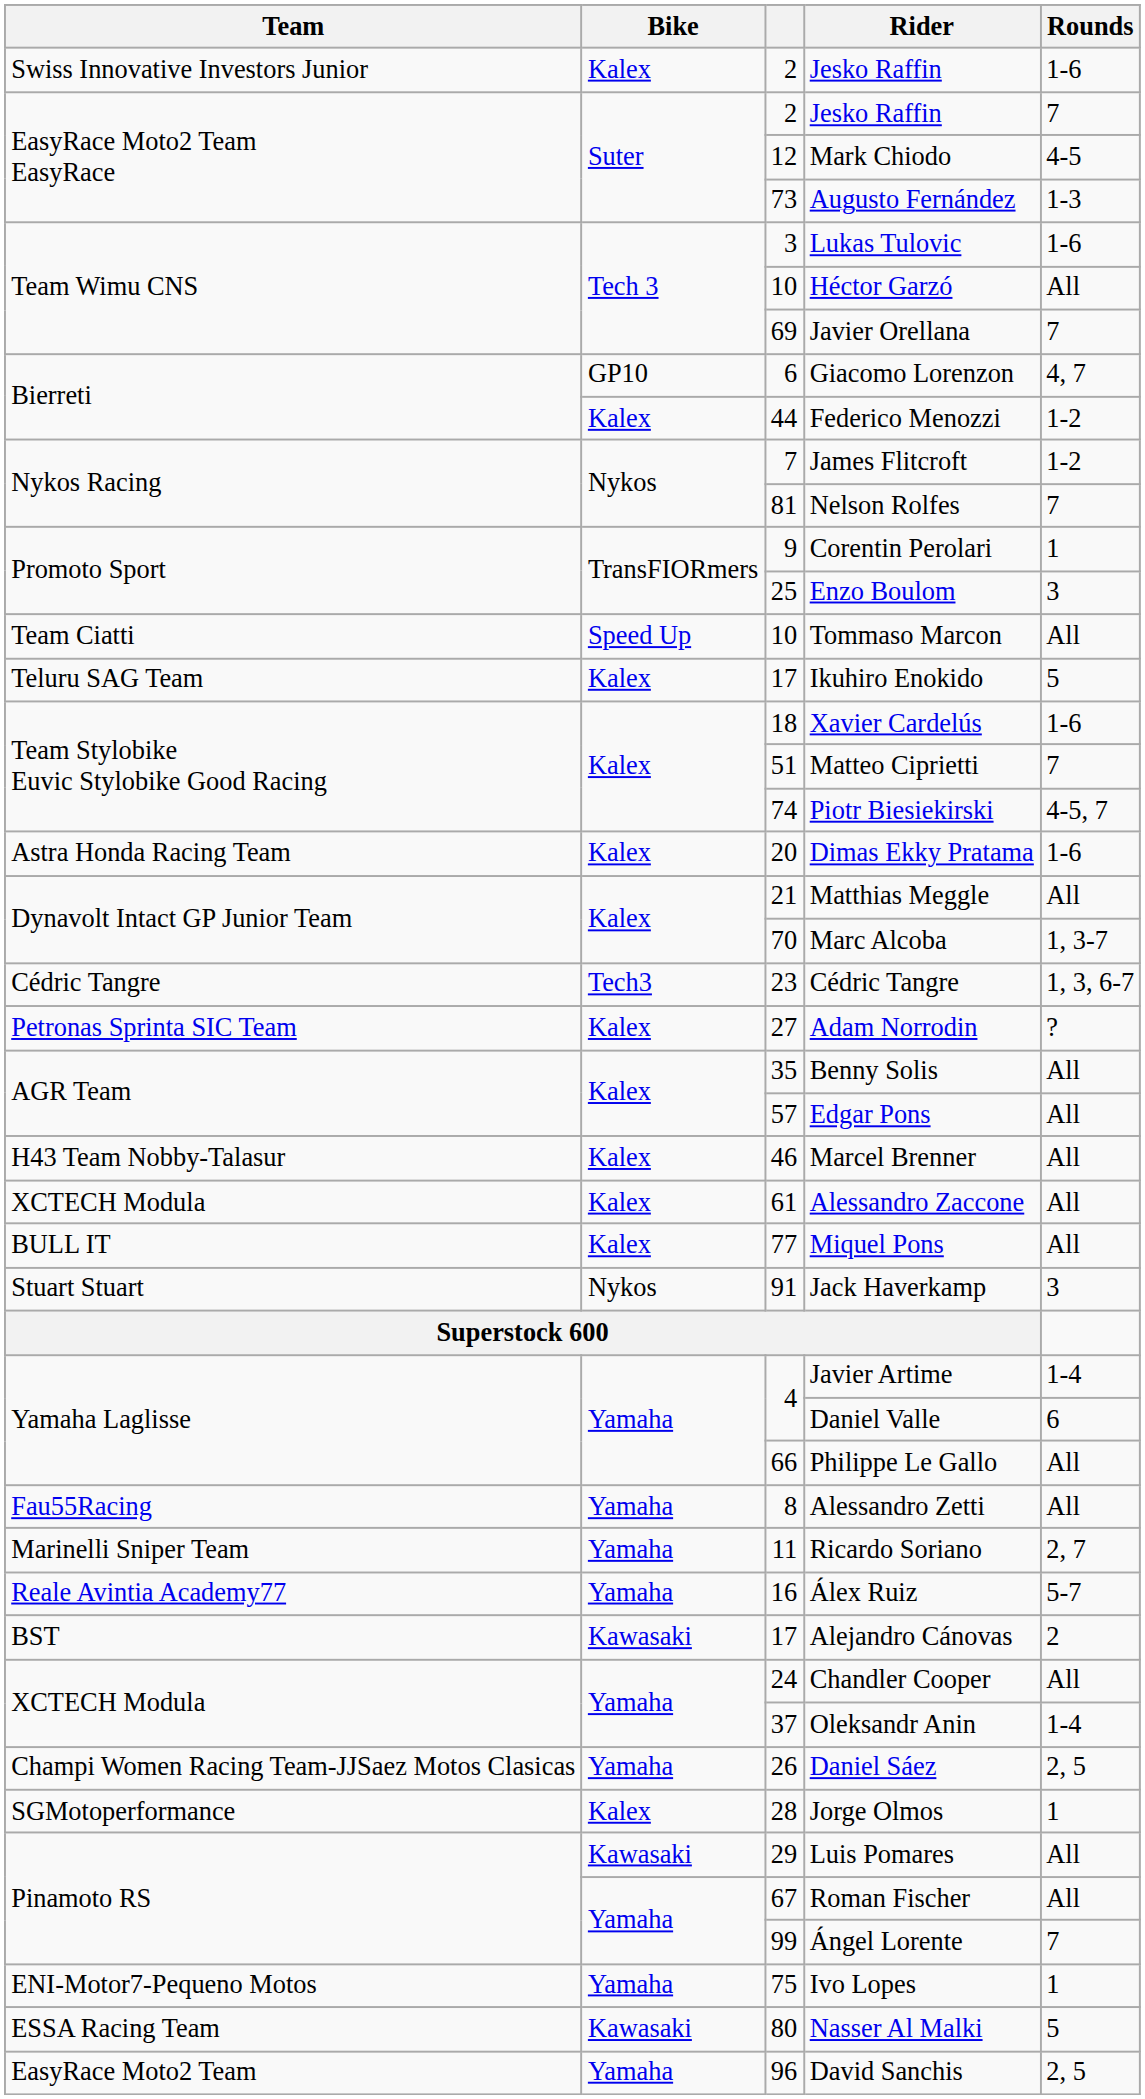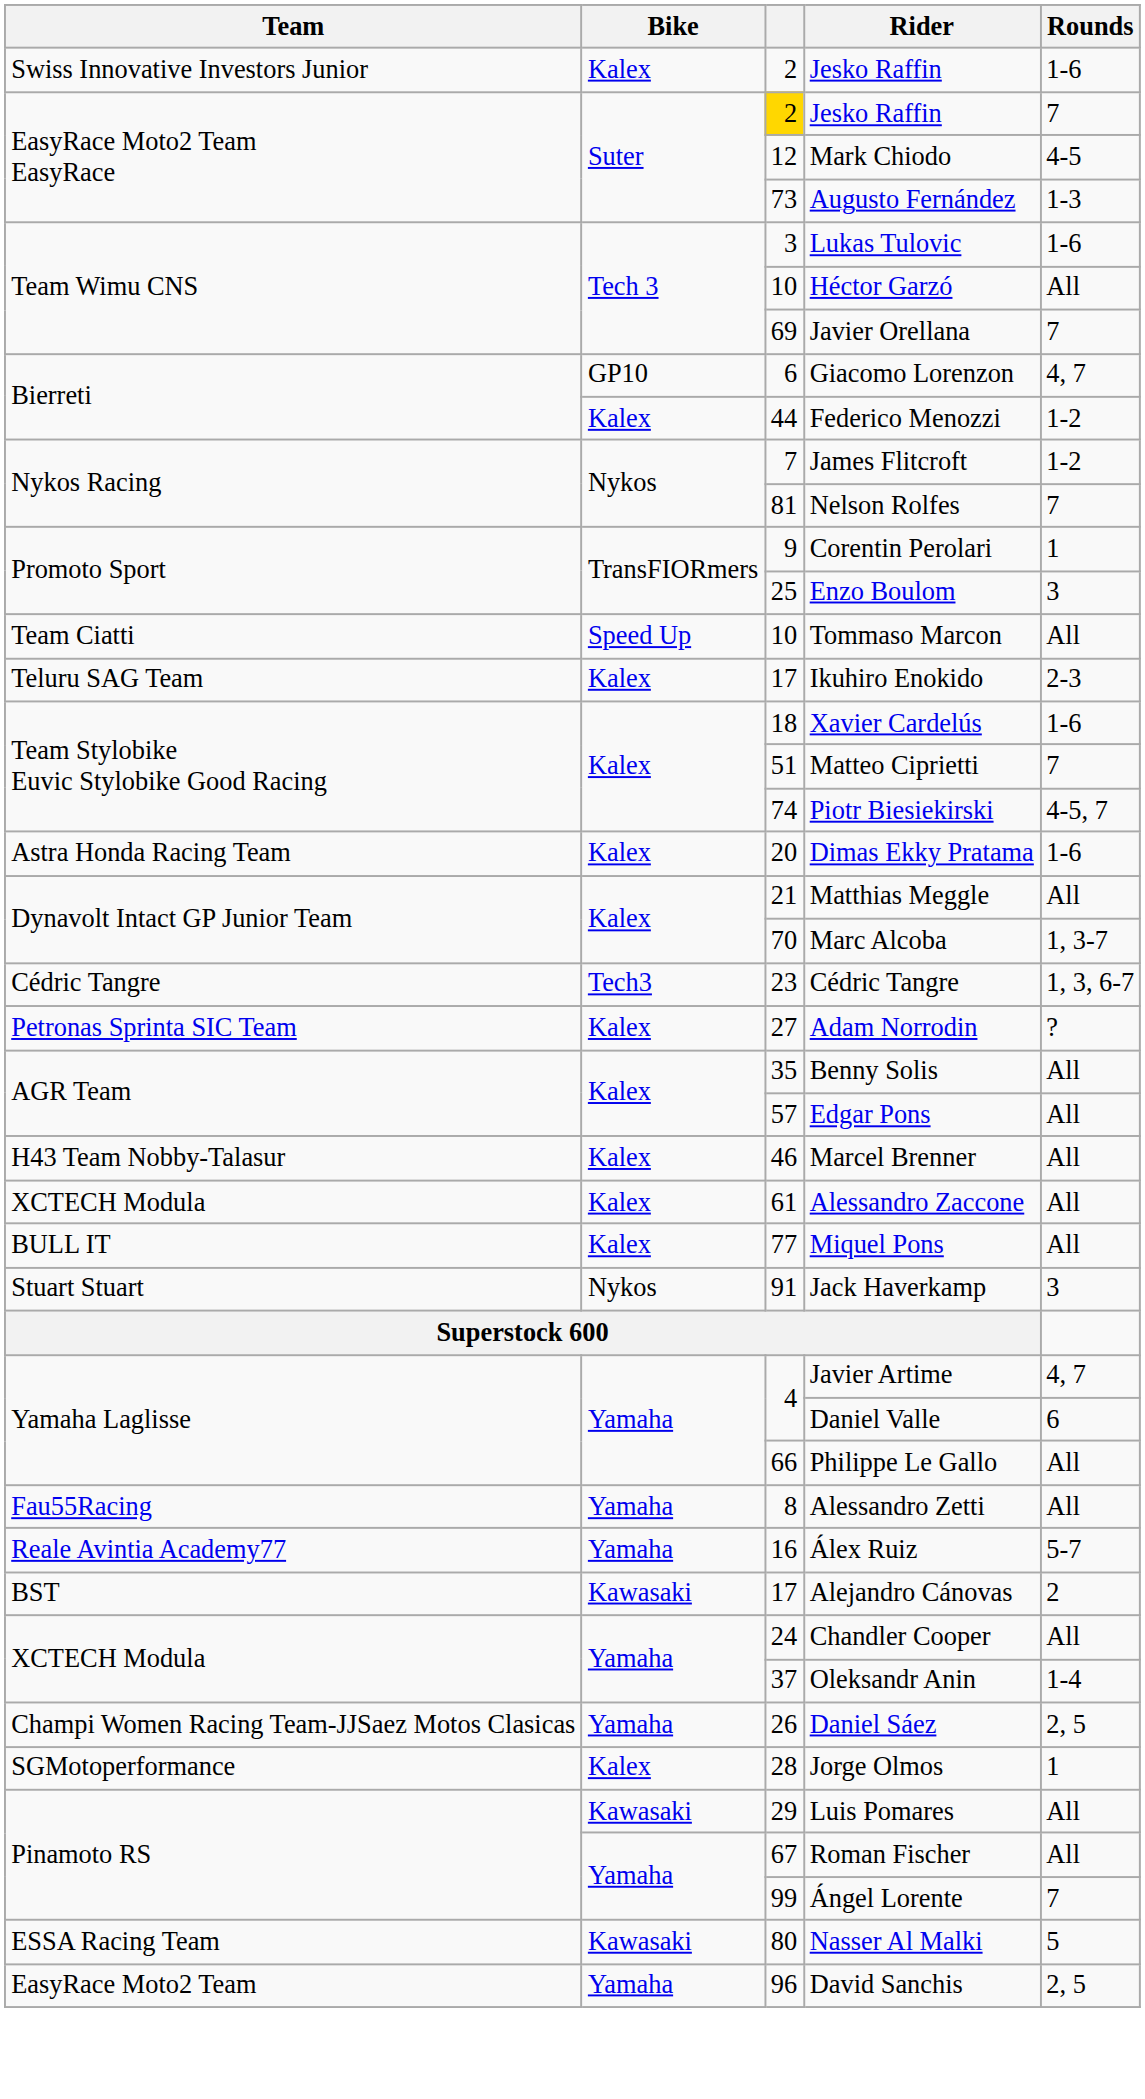 <table class="wikitable" style="font-size: 85%">
 <tr>
 <th>Team</th>
 <th>Bike</th>
 <th></th>
 <th>Rider</th>
 <th>Rounds</th>
 </tr>
 <tr>
 <td> Swiss Innovative Investors Junior</td>
 <td><a href='#'>Kalex</a></td>
 <td align=right>2</td>
 <td> <a href='#'>Jesko Raffin</a></td>
 <td>1-6</td>
 </tr>
 <tr>
 <td rowspan=3> EasyRace Moto2 Team<br> EasyRace</td>
 <td rowspan=3><a href='#'>Suter</a></td>
-<td align=right>2</td>
+<td align=right style="background: gold;">2</td>
 <td> <a href='#'>Jesko Raffin</a></td>
 <td>7</td>
 </tr>
 <tr>
 <td align=right>12</td>
 <td> Mark Chiodo</td>
 <td>4-5</td>
 </tr>
 <tr>
 <td align=right>73</td>
 <td> <a href='#'>Augusto Fernández</a></td>
 <td>1-3</td>
 </tr>
 <tr>
 <td rowspan=3> Team Wimu CNS</td>
 <td rowspan=3><a href='#'>Tech 3</a></td>
 <td align=right>3</td>
 <td> <a href='#'>Lukas Tulovic</a></td>
 <td>1-6</td>
 </tr>
 <tr>
 <td align=right>10</td>
 <td> <a href='#'>Héctor Garzó</a></td>
 <td>All</td>
 </tr>
 <tr>
 <td align=right>69</td>
 <td> Javier Orellana</td>
 <td>7</td>
 </tr>
 <tr>
 <td rowspan=2> Bierreti</td>
 <td>GP10</td>
 <td align=right>6</td>
 <td> Giacomo Lorenzon</td>
 <td>4, 7</td>
 </tr>
 <tr>
 <td><a href='#'>Kalex</a></td>
 <td align=right>44</td>
 <td> Federico Menozzi</td>
 <td>1-2</td>
 </tr>
 <tr>
 <td rowspan=2> Nykos Racing</td>
 <td rowspan=2>Nykos</td>
 <td align=right>7</td>
 <td> James Flitcroft</td>
 <td>1-2</td>
 </tr>
 <tr>
 <td align=right>81</td>
 <td> Nelson Rolfes</td>
 <td>7</td>
 </tr>
 <tr>
 <td rowspan=2> Promoto Sport</td>
 <td rowspan=2>TransFIORmers</td>
 <td align=right>9</td>
 <td> Corentin Perolari</td>
 <td>1</td>
 </tr>
 <tr>
 <td align=right>25</td>
 <td> <a href='#'>Enzo Boulom</a></td>
 <td>3</td>
 </tr>
 <tr>
 <td> Team Ciatti</td>
 <td><a href='#'>Speed Up</a></td>
 <td align=right>10</td>
 <td> Tommaso Marcon</td>
 <td>All</td>
 </tr>
 <tr>
 <td> Teluru SAG Team</td>
 <td><a href='#'>Kalex</a></td>
 <td align=right>17</td>
 <td> Ikuhiro Enokido</td>
-<td>5</td>
+<td>2-3</td>
 </tr>
 <tr>
 <td rowspan=3> Team Stylobike<br> Euvic Stylobike Good Racing</td>
 <td rowspan=3><a href='#'>Kalex</a></td>
 <td align=right>18</td>
 <td> <a href='#'>Xavier Cardelús</a></td>
 <td>1-6</td>
 </tr>
 <tr>
 <td align=right>51</td>
 <td> Matteo Ciprietti</td>
 <td>7</td>
 </tr>
 <tr>
 <td align=right>74</td>
 <td> <a href='#'>Piotr Biesiekirski</a></td>
 <td>4-5, 7</td>
 </tr>
 <tr>
 <td> Astra Honda Racing Team</td>
 <td><a href='#'>Kalex</a></td>
 <td align=right>20</td>
 <td> <a href='#'>Dimas Ekky Pratama</a></td>
 <td>1-6</td>
 </tr>
 <tr>
 <td rowspan=2> Dynavolt Intact GP Junior Team</td>
 <td rowspan=2><a href='#'>Kalex</a></td>
 <td align=right>21</td>
 <td> Matthias Meggle</td>
 <td>All</td>
 </tr>
 <tr>
 <td align=right>70</td>
 <td> Marc Alcoba</td>
 <td>1, 3-7</td>
 </tr>
 <tr>
 <td> Cédric Tangre</td>
 <td><a href='#'>Tech3</a></td>
 <td align=right>23</td>
 <td> Cédric Tangre</td>
 <td>1, 3, 6-7</td>
 </tr>
 <tr>
 <td> <a href='#'>Petronas Sprinta SIC Team</a></td>
 <td><a href='#'>Kalex</a></td>
 <td align=right>27</td>
 <td> <a href='#'>Adam Norrodin</a></td>
 <td>?</td>
 </tr>
 <tr>
 <td rowspan=2> AGR Team</td>
 <td rowspan=2><a href='#'>Kalex</a></td>
 <td align=right>35</td>
 <td> Benny Solis</td>
 <td>All</td>
 </tr>
 <tr>
 <td align=right>57</td>
 <td> <a href='#'>Edgar Pons</a></td>
 <td>All</td>
 </tr>
 <tr>
 <td> H43 Team Nobby-Talasur</td>
 <td><a href='#'>Kalex</a></td>
 <td align=right>46</td>
 <td> Marcel Brenner</td>
 <td>All</td>
 </tr>
 <tr>
 <td> XCTECH Modula</td>
 <td><a href='#'>Kalex</a></td>
 <td align=right>61</td>
 <td> <a href='#'>Alessandro Zaccone</a></td>
 <td>All</td>
 </tr>
 <tr>
 <td> BULL IT</td>
 <td><a href='#'>Kalex</a></td>
 <td align=right>77</td>
 <td> <a href='#'>Miquel Pons</a></td>
 <td>All</td>
 </tr>
 <tr>
 <td> Stuart Stuart</td>
 <td>Nykos</td>
 <td align=right>91</td>
 <td> Jack Haverkamp</td>
 <td>3</td>
 </tr>
 <tr>
 <th colspan=4>Superstock 600</th>
 </tr>
 <tr>
 <td rowspan=3> Yamaha Laglisse</td>
 <td rowspan=3><a href='#'>Yamaha</a></td>
 <td rowspan=2 align=right>4</td>
 <td> Javier Artime</td>
-<td>1-4</td>
+<td>4, 7</td>
 </tr>
 <tr>
 <td> Daniel Valle</td>
 <td>6</td>
 </tr>
 <tr>
 <td align=right>66</td>
 <td> Philippe Le Gallo</td>
 <td>All</td>
 </tr>
 <tr>
 <td> <a href='#'>Fau55Racing</a></td>
 <td><a href='#'>Yamaha</a></td>
 <td align=right>8</td>
 <td> Alessandro Zetti</td>
 <td>All</td>
-</tr>
-<tr>
-<td> Marinelli Sniper Team</td>
-<td><a href='#'>Yamaha</a></td>
-<td align=right>11</td>
-<td> Ricardo Soriano</td>
-<td>2, 7</td>
 </tr>
 <tr>
 <td> <a href='#'>Reale Avintia Academy77</a></td>
 <td><a href='#'>Yamaha</a></td>
 <td align=right>16</td>
 <td> Álex Ruiz</td>
 <td>5-7</td>
 </tr>
 <tr>
 <td> BST</td>
 <td><a href='#'>Kawasaki</a></td>
 <td align=right>17</td>
 <td> Alejandro Cánovas</td>
 <td>2</td>
 </tr>
 <tr>
 <td rowspan=2> XCTECH Modula</td>
 <td rowspan=2><a href='#'>Yamaha</a></td>
 <td align=right>24</td>
 <td> Chandler Cooper</td>
 <td>All</td>
 </tr>
 <tr>
 <td align=right>37</td>
 <td> Oleksandr Anin</td>
 <td>1-4</td>
 </tr>
 <tr>
 <td> Champi Women Racing Team-JJSaez Motos Clasicas</td>
 <td><a href='#'>Yamaha</a></td>
 <td align=right>26</td>
 <td> <a href='#'>Daniel Sáez</a></td>
 <td>2, 5</td>
 </tr>
 <tr>
 <td> SGMotoperformance</td>
 <td><a href='#'>Kalex</a></td>
 <td align=right>28</td>
 <td> Jorge Olmos</td>
 <td>1</td>
 </tr>
 <tr>
 <td rowspan=3> Pinamoto RS</td>
 <td><a href='#'>Kawasaki</a></td>
 <td align=right>29</td>
 <td> Luis Pomares</td>
 <td>All</td>
 </tr>
 <tr>
 <td rowspan=2><a href='#'>Yamaha</a></td>
 <td align=right>67</td>
 <td> Roman Fischer</td>
 <td>All</td>
 </tr>
 <tr>
 <td align=right>99</td>
 <td> Ángel Lorente</td>
 <td>7</td>
 </tr>
 <tr>
-<td> ENI-Motor7-Pequeno Motos</td>
-<td><a href='#'>Yamaha</a></td>
-<td align=right>75</td>
-<td> Ivo Lopes</td>
-<td>1</td>
-</tr>
-<tr>
 <td> ESSA Racing Team</td>
 <td><a href='#'>Kawasaki</a></td>
 <td align=right>80</td>
 <td> <a href='#'>Nasser Al Malki</a></td>
 <td>5</td>
 </tr>
 <tr>
 <td> EasyRace Moto2 Team</td>
 <td><a href='#'>Yamaha</a></td>
 <td align=right>96</td>
 <td> David Sanchis</td>
 <td>2, 5</td>
 </tr>
 </table>
